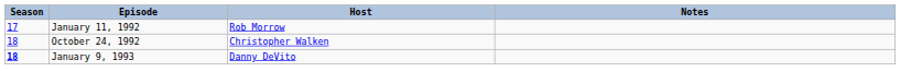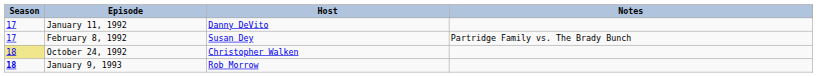 <table class="wikitable" style="width:100%;">
 <tr>
 <th style="background:#B0C4DE;" width="5%">Season</th>
 <th style="background:#B0C4DE;" width="20%">Episode</th>
 <th style="background:#B0C4DE;" width="30%">Host</th>
 <th style="background:#B0C4DE;" width="45%">Notes</th>
 </tr>
 <tr>
 <td><a href='#'>17</a></td>
 <td>January 11, 1992</td>
-<td><a href='#'>Rob Morrow</a></td>
+<td><a href='#'>Danny DeVito</a></td>
 <td></td>
 </tr>
 <tr>
-<td><a href='#'>18</a></td>
+<td><a href='#'>17</a></td>
+<td>February 8, 1992</td>
+<td><a href='#'>Susan Dey</a></td>
+<td>Partridge Family vs. The Brady Bunch</td>
+</tr>
+<tr>
+<td style="background: khaki;"><a href='#'>18</a></td>
 <td>October 24, 1992</td>
 <td><a href='#'>Christopher Walken</a></td>
 <td></td>
 </tr>
 <tr>
 <td><strong><a href='#'>18</a></strong></td>
 <td>January 9, 1993</td>
-<td><a href='#'>Danny DeVito</a></td>
+<td><a href='#'>Rob Morrow</a></td>
 <td></td>
 </tr>
 </table>
